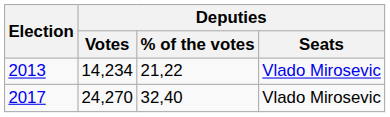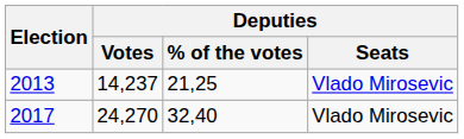 <table class="wikitable">
 <tr>
 <th rowspan="2">Election</th>
 <th colspan="3">Deputies</th>
 </tr>
 <tr>
 <th>Votes</th>
 <th>% of the votes</th>
 <th>Seats</th>
 </tr>
 <tr>
 <td><a href='#'>2013</a></td>
-<td style="text-align:right;">14,234</td>
-<td>21,22</td>
+<td style="text-align:right;">14,237</td>
+<td>21,25</td>
 <td><a href='#'>Vlado Mirosevic</a></td>
 </tr>
 <tr>
 <td><a href='#'>2017</a></td>
 <td style="text-align:right;">24,270</td>
 <td>32,40</td>
 <td>Vlado Mirosevic</td>
 </tr>
 </table>
